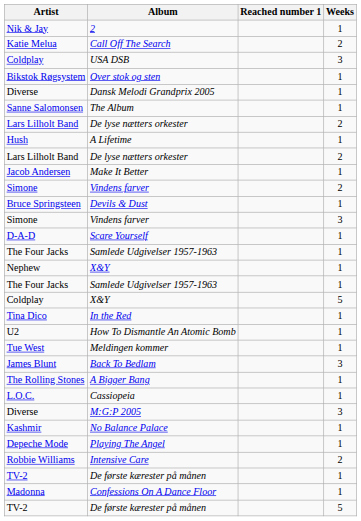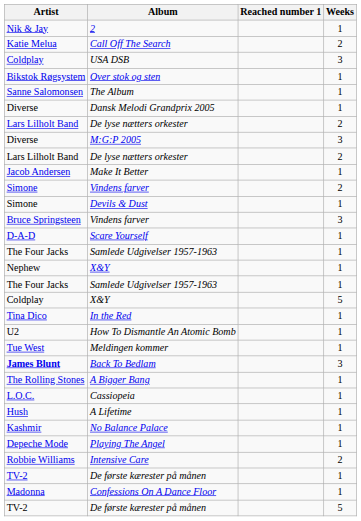 <table class="sortable wikitable">
 <tr>
 <th>Artist</th>
 <th>Album</th>
 <th>Reached number 1</th>
 <th>Weeks</th>
 </tr>
 <tr>
 <td><a href='#'>Nik & Jay</a></td>
 <td><em><a href='#'>2</a></em></td>
 <td></td>
 <td style="text-align:center;">1</td>
 </tr>
 <tr>
 <td><a href='#'>Katie Melua</a></td>
 <td><em><a href='#'>Call Off The Search</a></em></td>
 <td></td>
 <td style="text-align:center;">2</td>
 </tr>
 <tr>
 <td><a href='#'>Coldplay</a></td>
 <td><em>USA DSB</em></td>
 <td></td>
 <td style="text-align:center;">3</td>
 </tr>
 <tr>
 <td><a href='#'>Bikstok Røgsystem</a></td>
 <td><em><a href='#'>Over stok og sten</a></em></td>
 <td></td>
 <td style="text-align:center;">1</td>
 </tr>
 <tr>
-<td>Diverse</td>
-<td><em>Dansk Melodi Grandprix 2005</em></td>
+<td><a href='#'>Sanne Salomonsen</a></td>
+<td><em>The Album</em></td>
 <td></td>
 <td style="text-align:center;">1</td>
 </tr>
 <tr>
-<td><a href='#'>Sanne Salomonsen</a></td>
-<td><em>The Album</em></td>
+<td>Diverse</td>
+<td><em>Dansk Melodi Grandprix 2005</em></td>
 <td></td>
 <td style="text-align:center;">1</td>
 </tr>
 <tr>
 <td><a href='#'>Lars Lilholt Band</a></td>
 <td><em>De lyse nætters orkester</em></td>
 <td></td>
 <td style="text-align:center;">2</td>
 </tr>
 <tr>
-<td><a href='#'>Hush</a></td>
-<td><em>A Lifetime</em></td>
+<td>Diverse</td>
+<td><em><a href='#'>M:G:P 2005</a></em></td>
 <td></td>
-<td style="text-align:center;">1</td>
+<td style="text-align:center;">3</td>
 </tr>
 <tr>
 <td>Lars Lilholt Band</td>
 <td><em>De lyse nætters orkester</em></td>
 <td></td>
 <td style="text-align:center;">2</td>
 </tr>
 <tr>
 <td><a href='#'>Jacob Andersen</a></td>
 <td><em>Make It Better</em></td>
 <td></td>
 <td style="text-align:center;">1</td>
 </tr>
 <tr>
 <td><a href='#'>Simone</a></td>
 <td><em><a href='#'>Vindens farver</a></em></td>
 <td></td>
 <td style="text-align:center;">2</td>
 </tr>
 <tr>
-<td><a href='#'>Bruce Springsteen</a></td>
+<td>Simone</td>
 <td><em><a href='#'>Devils & Dust</a></em></td>
 <td></td>
 <td style="text-align:center;">1</td>
 </tr>
 <tr>
-<td>Simone</td>
+<td><a href='#'>Bruce Springsteen</a></td>
 <td><em>Vindens farver</em></td>
 <td></td>
 <td style="text-align:center;">3</td>
 </tr>
 <tr>
 <td><a href='#'>D-A-D</a></td>
 <td><em><a href='#'>Scare Yourself</a></em></td>
 <td></td>
 <td style="text-align:center;">1</td>
 </tr>
 <tr>
 <td>The Four Jacks</td>
 <td><em>Samlede Udgivelser 1957-1963</em></td>
 <td></td>
 <td style="text-align:center;">1</td>
 </tr>
 <tr>
 <td>Nephew</td>
 <td><em><a href='#'>X&Y</a></em></td>
 <td></td>
 <td style="text-align:center;">1</td>
 </tr>
 <tr>
 <td>The Four Jacks</td>
 <td><em>Samlede Udgivelser 1957-1963</em></td>
 <td></td>
 <td style="text-align:center;">1</td>
 </tr>
 <tr>
 <td>Coldplay</td>
 <td><em>X&Y</em></td>
 <td></td>
 <td style="text-align:center;">5</td>
 </tr>
 <tr>
 <td><a href='#'>Tina Dico</a></td>
 <td><em><a href='#'>In the Red</a></em></td>
 <td></td>
 <td style="text-align:center;">1</td>
 </tr>
 <tr>
 <td>U2</td>
 <td><em>How To Dismantle An Atomic Bomb</em></td>
 <td></td>
 <td style="text-align:center;">1</td>
 </tr>
 <tr>
 <td><a href='#'>Tue West</a></td>
 <td><em>Meldingen kommer</em></td>
 <td></td>
 <td style="text-align:center;">1</td>
 </tr>
 <tr>
-<td><a href='#'>James Blunt</a></td>
+<td><strong><a href='#'>James Blunt</a></strong></td>
 <td><em><a href='#'>Back To Bedlam</a></em></td>
 <td></td>
 <td style="text-align:center;">3</td>
 </tr>
 <tr>
 <td><a href='#'>The Rolling Stones</a></td>
 <td><em><a href='#'>A Bigger Bang</a></em></td>
 <td></td>
 <td style="text-align:center;">1</td>
 </tr>
 <tr>
 <td><a href='#'>L.O.C.</a></td>
 <td><em>Cassiopeia</em></td>
 <td></td>
 <td style="text-align:center;">1</td>
 </tr>
 <tr>
-<td>Diverse</td>
-<td><em><a href='#'>M:G:P 2005</a></em></td>
+<td><a href='#'>Hush</a></td>
+<td><em>A Lifetime</em></td>
 <td></td>
-<td style="text-align:center;">3</td>
+<td style="text-align:center;">1</td>
 </tr>
 <tr>
 <td><a href='#'>Kashmir</a></td>
 <td><em><a href='#'>No Balance Palace</a></em></td>
 <td></td>
 <td style="text-align:center;">1</td>
 </tr>
 <tr>
 <td><a href='#'>Depeche Mode</a></td>
 <td><em><a href='#'>Playing The Angel</a></em></td>
 <td></td>
 <td style="text-align:center;">1</td>
 </tr>
 <tr>
 <td><a href='#'>Robbie Williams</a></td>
 <td><em><a href='#'>Intensive Care</a></em></td>
 <td></td>
 <td style="text-align:center;">2</td>
 </tr>
 <tr>
 <td><a href='#'>TV-2</a></td>
 <td><em>De første kærester på månen</em></td>
 <td></td>
 <td style="text-align:center;">1</td>
 </tr>
 <tr>
 <td><a href='#'>Madonna</a></td>
 <td><em><a href='#'>Confessions On A Dance Floor</a></em></td>
 <td></td>
 <td style="text-align:center;">1</td>
 </tr>
 <tr>
 <td>TV-2</td>
 <td><em>De første kærester på månen</em></td>
 <td></td>
 <td style="text-align:center;">5</td>
 </tr>
 </table>
